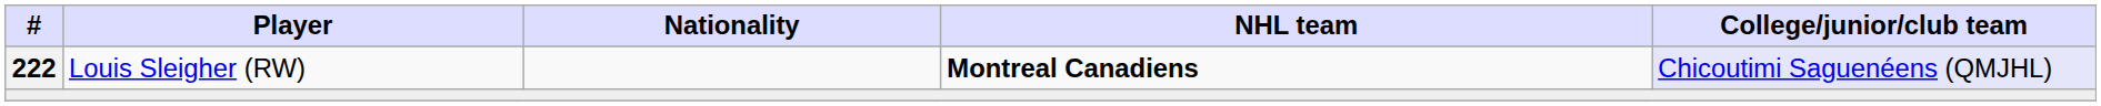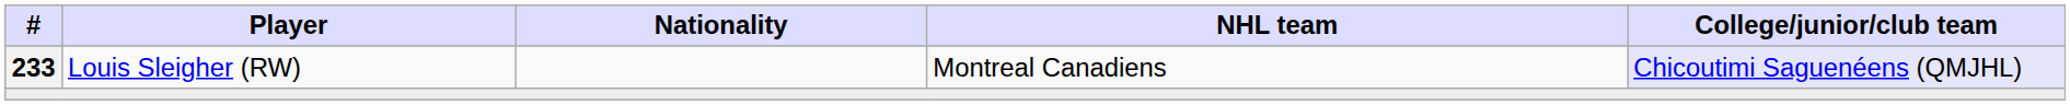 <table class="wikitable" style="width: 100%">
 <tr>
 <th style="background:#ddf; width:2.75%;">#</th>
 <th style="background:#ddf; width:22.0%;">Player</th>
 <th style="background:#ddf; width:20.0%;">Nationality</th>
 <th style="background:#ddf; width:34.0%;">NHL team</th>
 <th style="background:#ddf; width:100.0%;">College/junior/club team</th>
 </tr>
 <tr>
-<th>222</th>
+<th>233</th>
 <td><a href='#'>Louis Sleigher</a> (RW)</td>
 <td></td>
-<td><strong>Montreal Canadiens</strong></td>
+<td>Montreal Canadiens</td>
 <td style="background: lavender;"><a href='#'>Chicoutimi Saguenéens</a> (QMJHL)</td>
 </tr>
 <tr>
 <td align=center colspan="6" bgcolor="#efefef"></td>
 </tr>
 </table>
